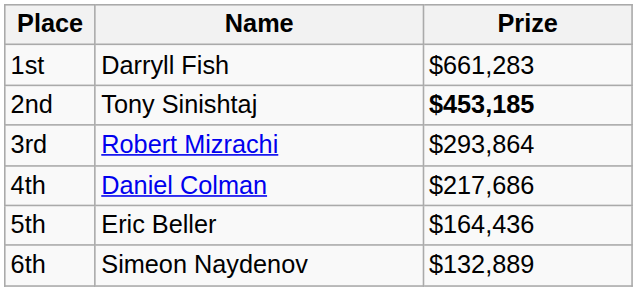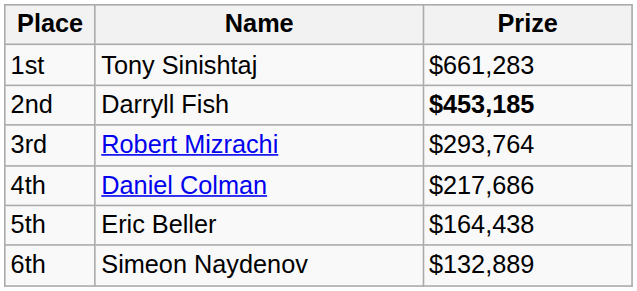 <table class="wikitable">
 <tr>
 <th style="width:50px;">Place</th>
 <th style="width:200px;">Name</th>
 <th style="width:125px;">Prize</th>
 </tr>
 <tr>
 <td>1st</td>
-<td> Darryll Fish</td>
+<td> Tony Sinishtaj</td>
 <td>$661,283</td>
 </tr>
 <tr>
 <td>2nd</td>
-<td> Tony Sinishtaj</td>
+<td> Darryll Fish</td>
 <td><strong>$453,185</strong></td>
 </tr>
 <tr>
 <td>3rd</td>
 <td> <a href='#'>Robert Mizrachi</a></td>
-<td>$293,864</td>
+<td>$293,764</td>
 </tr>
 <tr>
 <td>4th</td>
 <td> <a href='#'>Daniel Colman</a></td>
 <td>$217,686</td>
 </tr>
 <tr>
 <td>5th</td>
 <td> Eric Beller</td>
-<td>$164,436</td>
+<td>$164,438</td>
 </tr>
 <tr>
 <td>6th</td>
 <td> Simeon Naydenov</td>
 <td>$132,889</td>
 </tr>
 </table>
